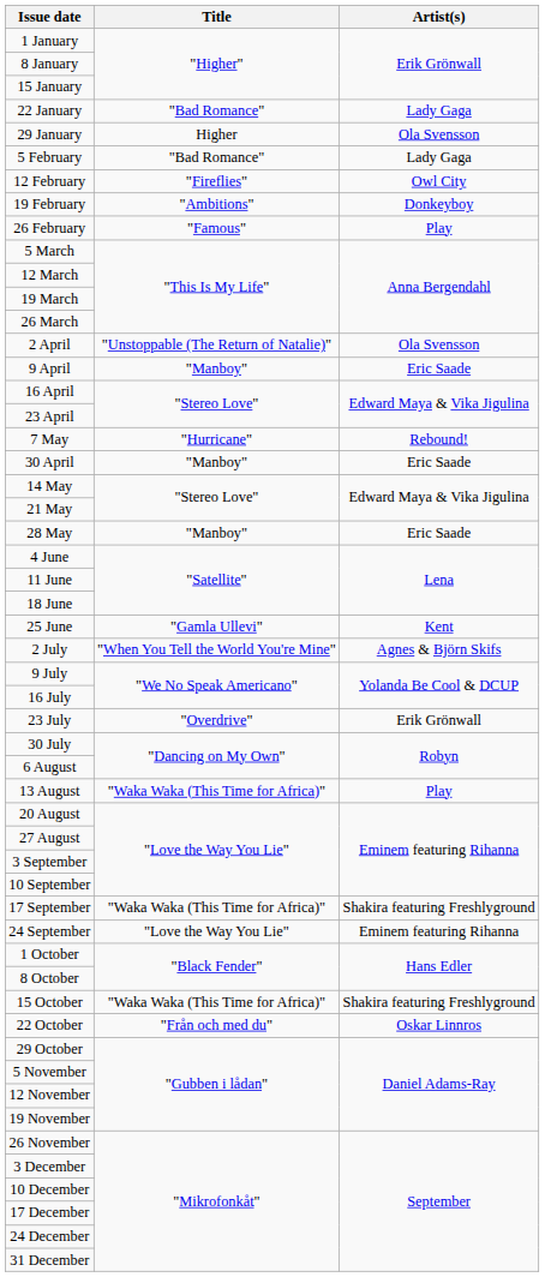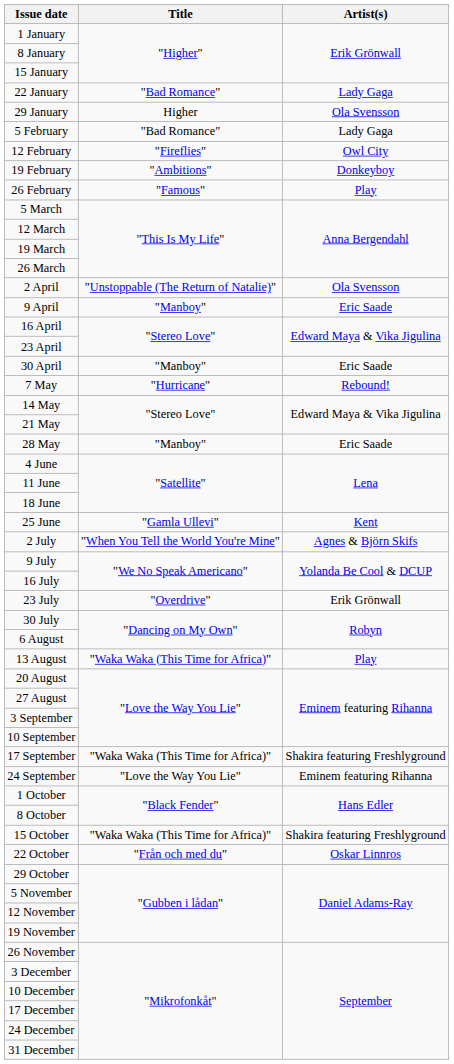 <table class="wikitable" style="text-align:center;">
 <tr>
 <th>Issue date</th>
 <th>Title</th>
 <th>Artist(s)</th>
 </tr>
 <tr>
 <td>1 January</td>
 <td rowspan='3'>"<a href='#'>Higher</a>"</td>
 <td rowspan='3'><a href='#'>Erik Grönwall</a></td>
 </tr>
 <tr>
 <td>8 January</td>
 </tr>
 <tr>
 <td>15 January</td>
 </tr>
 <tr>
 <td>22 January</td>
 <td>"<a href='#'>Bad Romance</a>"</td>
 <td><a href='#'>Lady Gaga</a></td>
 </tr>
 <tr>
 <td>29 January</td>
 <td>Higher</td>
 <td><a href='#'>Ola Svensson</a></td>
 </tr>
 <tr>
 <td>5 February</td>
 <td>"Bad Romance"</td>
 <td>Lady Gaga</td>
 </tr>
 <tr>
 <td>12 February</td>
 <td>"<a href='#'>Fireflies</a>"</td>
 <td><a href='#'>Owl City</a></td>
 </tr>
 <tr>
 <td>19 February</td>
 <td>"<a href='#'>Ambitions</a>"</td>
 <td><a href='#'>Donkeyboy</a></td>
 </tr>
 <tr>
 <td>26 February</td>
 <td>"<a href='#'>Famous</a>"</td>
 <td><a href='#'>Play</a></td>
 </tr>
 <tr>
 <td>5 March</td>
 <td rowspan='4'>"<a href='#'>This Is My Life</a>"</td>
 <td rowspan='4'><a href='#'>Anna Bergendahl</a></td>
 </tr>
 <tr>
 <td>12 March</td>
 </tr>
 <tr>
 <td>19 March</td>
 </tr>
 <tr>
 <td>26 March</td>
 </tr>
 <tr>
 <td>2 April</td>
 <td>"<a href='#'>Unstoppable (The Return of Natalie)</a>"</td>
 <td><a href='#'>Ola Svensson</a></td>
 </tr>
 <tr>
 <td>9 April</td>
 <td>"<a href='#'>Manboy</a>"</td>
 <td><a href='#'>Eric Saade</a></td>
 </tr>
 <tr>
 <td>16 April</td>
 <td rowspan='2'>"<a href='#'>Stereo Love</a>"</td>
 <td rowspan='2'><a href='#'>Edward Maya</a> & <a href='#'>Vika Jigulina</a></td>
 </tr>
 <tr>
 <td>23 April</td>
 </tr>
 <tr>
+<td>30 April</td>
+<td>"Manboy"</td>
+<td>Eric Saade</td>
+</tr>
+<tr>
 <td>7 May</td>
 <td>"<a href='#'>Hurricane</a>"</td>
 <td><a href='#'>Rebound!</a></td>
-</tr>
-<tr>
-<td>30 April</td>
-<td>"Manboy"</td>
-<td>Eric Saade</td>
 </tr>
 <tr>
 <td>14 May</td>
 <td rowspan='2'>"Stereo Love"</td>
 <td rowspan='2'>Edward Maya & Vika Jigulina</td>
 </tr>
 <tr>
 <td>21 May</td>
 </tr>
 <tr>
 <td>28 May</td>
 <td>"Manboy"</td>
 <td>Eric Saade</td>
 </tr>
 <tr>
 <td>4 June</td>
 <td rowspan='3'>"<a href='#'>Satellite</a>"</td>
 <td rowspan='3'><a href='#'>Lena</a></td>
 </tr>
 <tr>
 <td>11 June</td>
 </tr>
 <tr>
 <td>18 June</td>
 </tr>
 <tr>
 <td>25 June</td>
 <td>"<a href='#'>Gamla Ullevi</a>"</td>
 <td><a href='#'>Kent</a></td>
 </tr>
 <tr>
 <td>2 July</td>
 <td>"<a href='#'>When You Tell the World You're Mine</a>"</td>
 <td><a href='#'>Agnes</a> & <a href='#'>Björn Skifs</a></td>
 </tr>
 <tr>
 <td>9 July</td>
 <td rowspan='2'>"<a href='#'>We No Speak Americano</a>"</td>
 <td rowspan='2'><a href='#'>Yolanda Be Cool</a> & <a href='#'>DCUP</a></td>
 </tr>
 <tr>
 <td>16 July</td>
 </tr>
 <tr>
 <td>23 July</td>
 <td>"<a href='#'>Overdrive</a>"</td>
 <td>Erik Grönwall</td>
 </tr>
 <tr>
 <td>30 July</td>
 <td rowspan='2'>"<a href='#'>Dancing on My Own</a>"</td>
 <td rowspan='2'><a href='#'>Robyn</a></td>
 </tr>
 <tr>
 <td>6 August</td>
 </tr>
 <tr>
 <td>13 August</td>
 <td>"<a href='#'>Waka Waka (This Time for Africa)</a>"</td>
 <td><a href='#'>Play</a></td>
 </tr>
 <tr>
 <td>20 August</td>
 <td rowspan='4'>"<a href='#'>Love the Way You Lie</a>"</td>
 <td rowspan='4'><a href='#'>Eminem</a> featuring <a href='#'>Rihanna</a></td>
 </tr>
 <tr>
 <td>27 August</td>
 </tr>
 <tr>
 <td>3 September</td>
 </tr>
 <tr>
 <td>10 September</td>
 </tr>
 <tr>
 <td>17 September</td>
 <td>"Waka Waka (This Time for Africa)"</td>
 <td>Shakira featuring Freshlyground</td>
 </tr>
 <tr>
 <td>24 September</td>
 <td>"Love the Way You Lie"</td>
 <td>Eminem featuring Rihanna</td>
 </tr>
 <tr>
 <td>1 October</td>
 <td rowspan='2'>"<a href='#'>Black Fender</a>"</td>
 <td rowspan='2'><a href='#'>Hans Edler</a></td>
 </tr>
 <tr>
 <td>8 October</td>
 </tr>
 <tr>
 <td>15 October</td>
 <td>"Waka Waka (This Time for Africa)"</td>
 <td>Shakira featuring Freshlyground</td>
 </tr>
 <tr>
 <td>22 October</td>
 <td>"<a href='#'>Från och med du</a>"</td>
 <td><a href='#'>Oskar Linnros</a></td>
 </tr>
 <tr>
 <td>29 October</td>
 <td rowspan='4'>"<a href='#'>Gubben i lådan</a>"</td>
 <td rowspan='4'><a href='#'>Daniel Adams-Ray</a></td>
 </tr>
 <tr>
 <td>5 November</td>
 </tr>
 <tr>
 <td>12 November</td>
 </tr>
 <tr>
 <td>19 November</td>
 </tr>
 <tr>
 <td>26 November</td>
 <td rowspan='6'>"<a href='#'>Mikrofonkåt</a>"</td>
 <td rowspan='6'><a href='#'>September</a></td>
 </tr>
 <tr>
 <td>3 December</td>
 </tr>
 <tr>
 <td>10 December</td>
 </tr>
 <tr>
 <td>17 December</td>
 </tr>
 <tr>
 <td>24 December</td>
 </tr>
 <tr>
 <td>31 December</td>
 </tr>
 </table>
